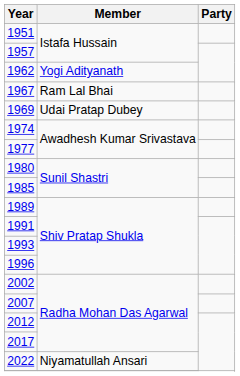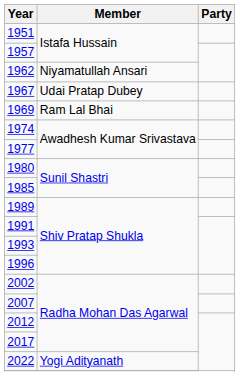 <table class="wikitable">
 <tr>
 <th>Year</th>
 <th>Member</th>
 <th colspan="2">Party</th>
 </tr>
 <tr>
 <td><a href='#'>1951</a></td>
 <td rowspan="2">Istafa Hussain</td>
 <td></td>
 </tr>
 <tr>
 <td><a href='#'>1957</a></td>
 </tr>
 <tr>
 <td><a href='#'>1962</a></td>
-<td><a href='#'>Yogi Adityanath</a></td>
+<td>Niyamatullah Ansari</td>
 </tr>
 <tr>
 <td><a href='#'>1967</a></td>
-<td>Ram Lal Bhai</td>
+<td>Udai Pratap Dubey</td>
 <td></td>
 </tr>
 <tr>
 <td><a href='#'>1969</a></td>
-<td>Udai Pratap Dubey</td>
+<td>Ram Lal Bhai</td>
 <td></td>
 </tr>
 <tr>
 <td><a href='#'>1974</a></td>
 <td rowspan="2">Awadhesh Kumar Srivastava</td>
 <td></td>
 </tr>
 <tr>
 <td><a href='#'>1977</a></td>
 <td></td>
 </tr>
 <tr>
 <td><a href='#'>1980</a></td>
 <td rowspan="2"><a href='#'>Sunil Shastri</a></td>
 <td></td>
 </tr>
 <tr>
 <td><a href='#'>1985</a></td>
 <td></td>
 </tr>
 <tr>
 <td><a href='#'>1989</a></td>
 <td rowspan="4"><a href='#'>Shiv Pratap Shukla</a></td>
 <td></td>
 </tr>
 <tr>
 <td><a href='#'>1991</a></td>
 </tr>
 <tr>
 <td><a href='#'>1993</a></td>
 </tr>
 <tr>
 <td><a href='#'>1996</a></td>
 </tr>
 <tr>
 <td><a href='#'>2002</a></td>
 <td rowspan="4"><a href='#'>Radha Mohan Das Agarwal</a></td>
 <td></td>
 </tr>
 <tr>
 <td><a href='#'>2007</a></td>
 <td></td>
 </tr>
 <tr>
 <td><a href='#'>2012</a></td>
 </tr>
 <tr>
 <td><a href='#'>2017</a></td>
 </tr>
 <tr>
 <td><a href='#'>2022</a></td>
-<td>Niyamatullah Ansari</td>
+<td><a href='#'>Yogi Adityanath</a></td>
 </tr>
 <tr>
 </tr>
 </table>
